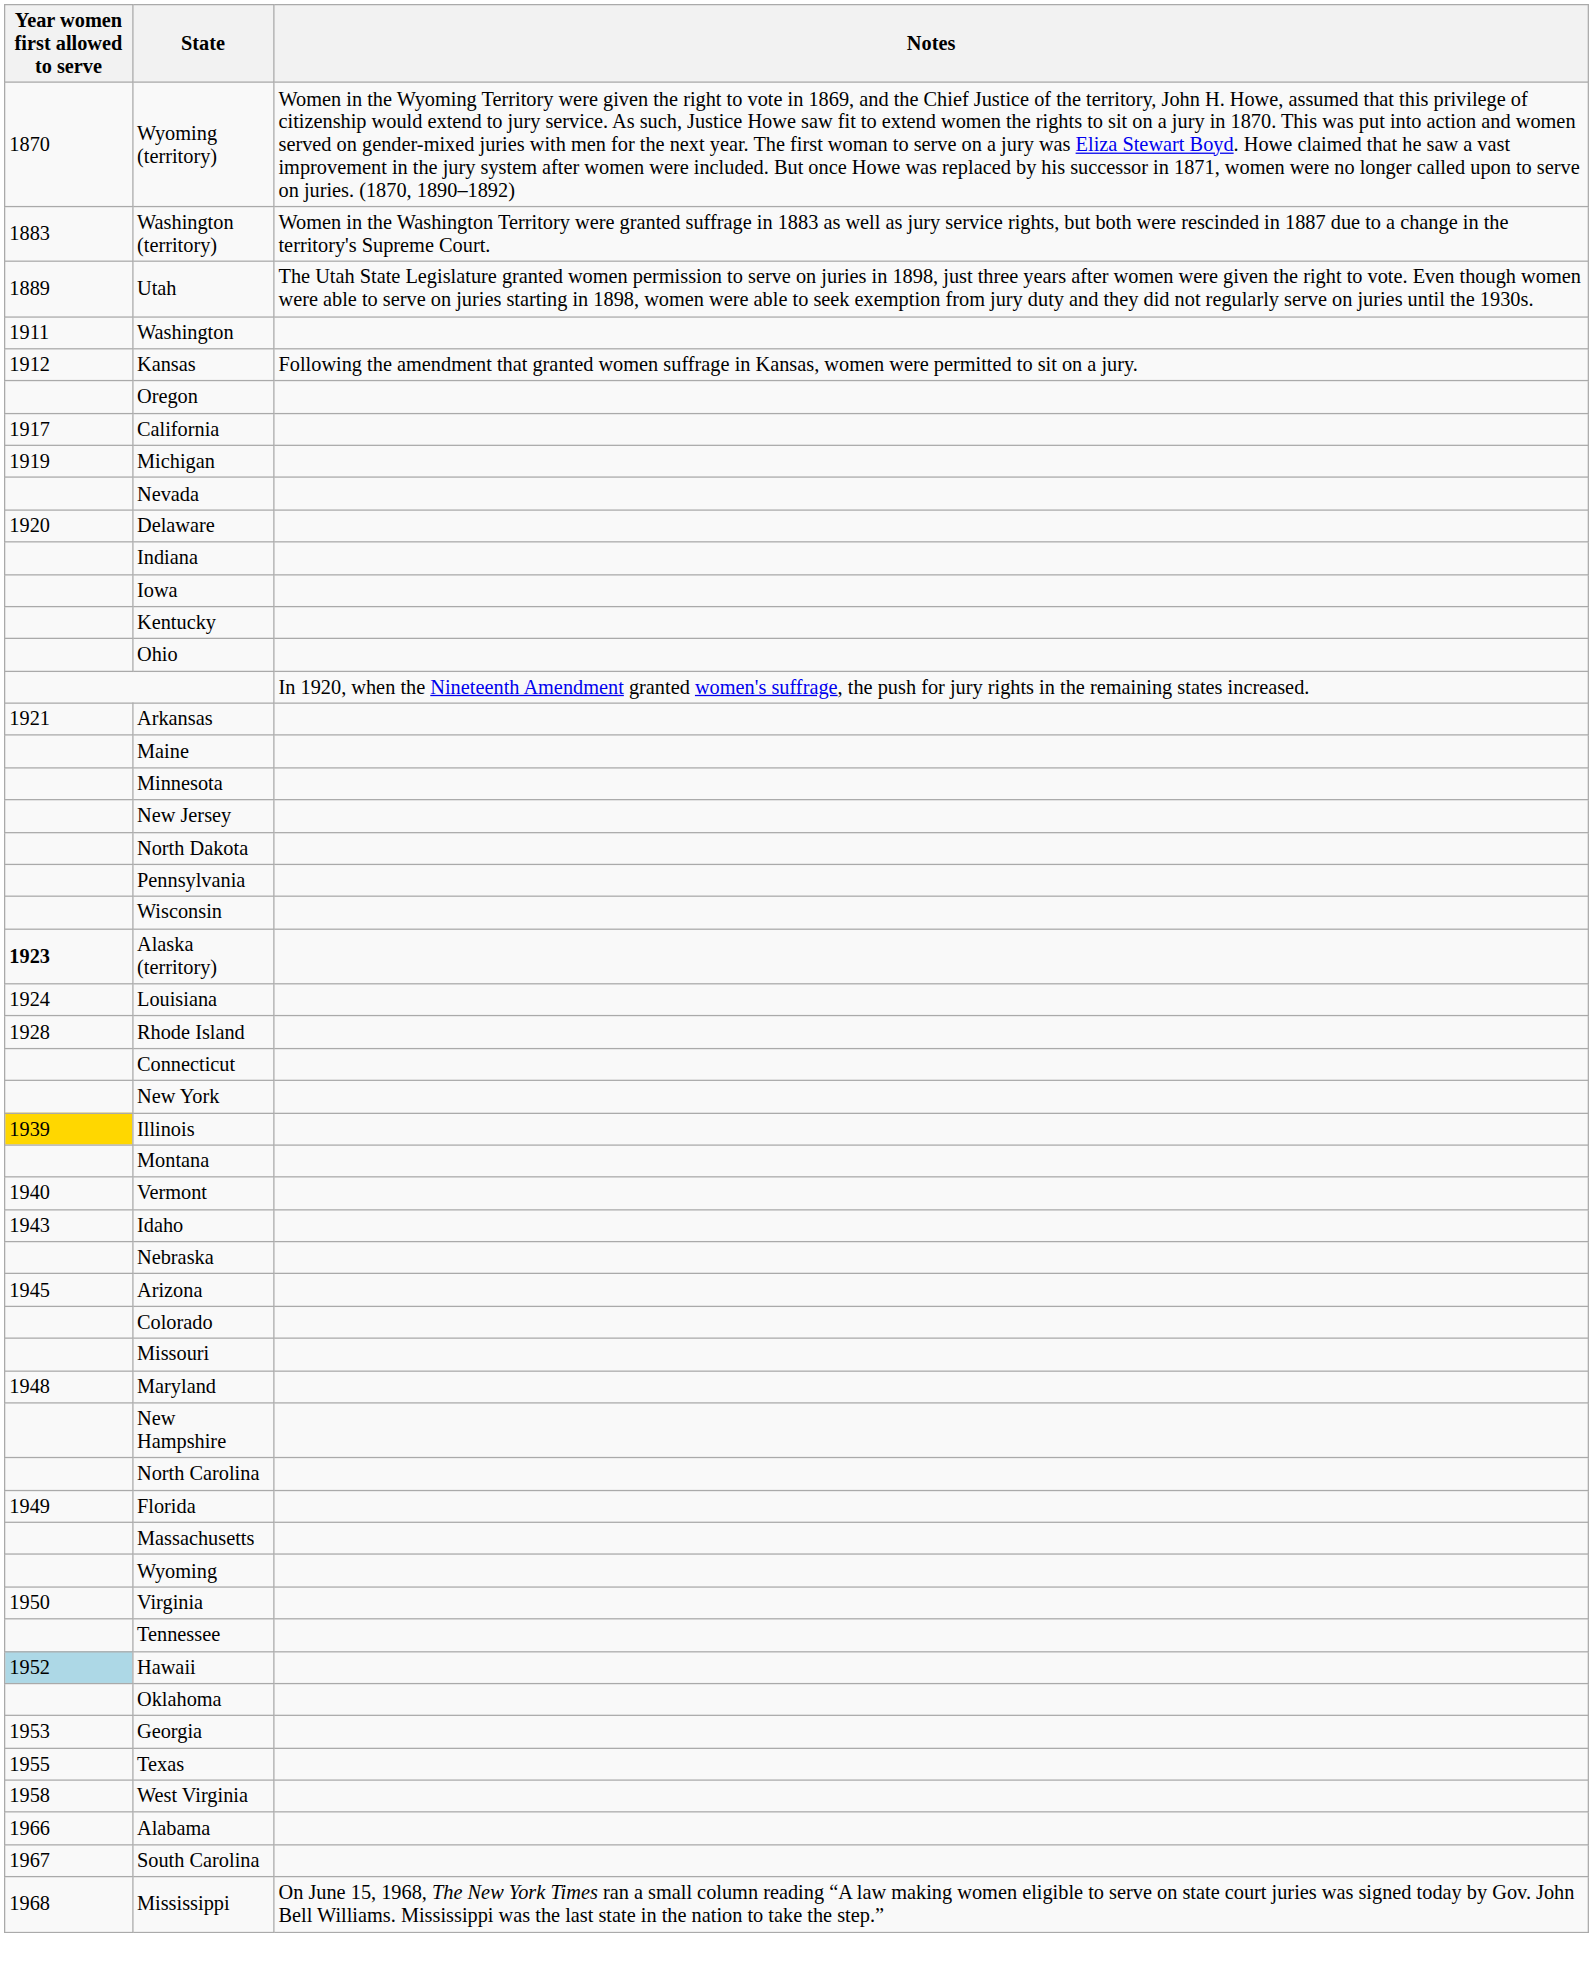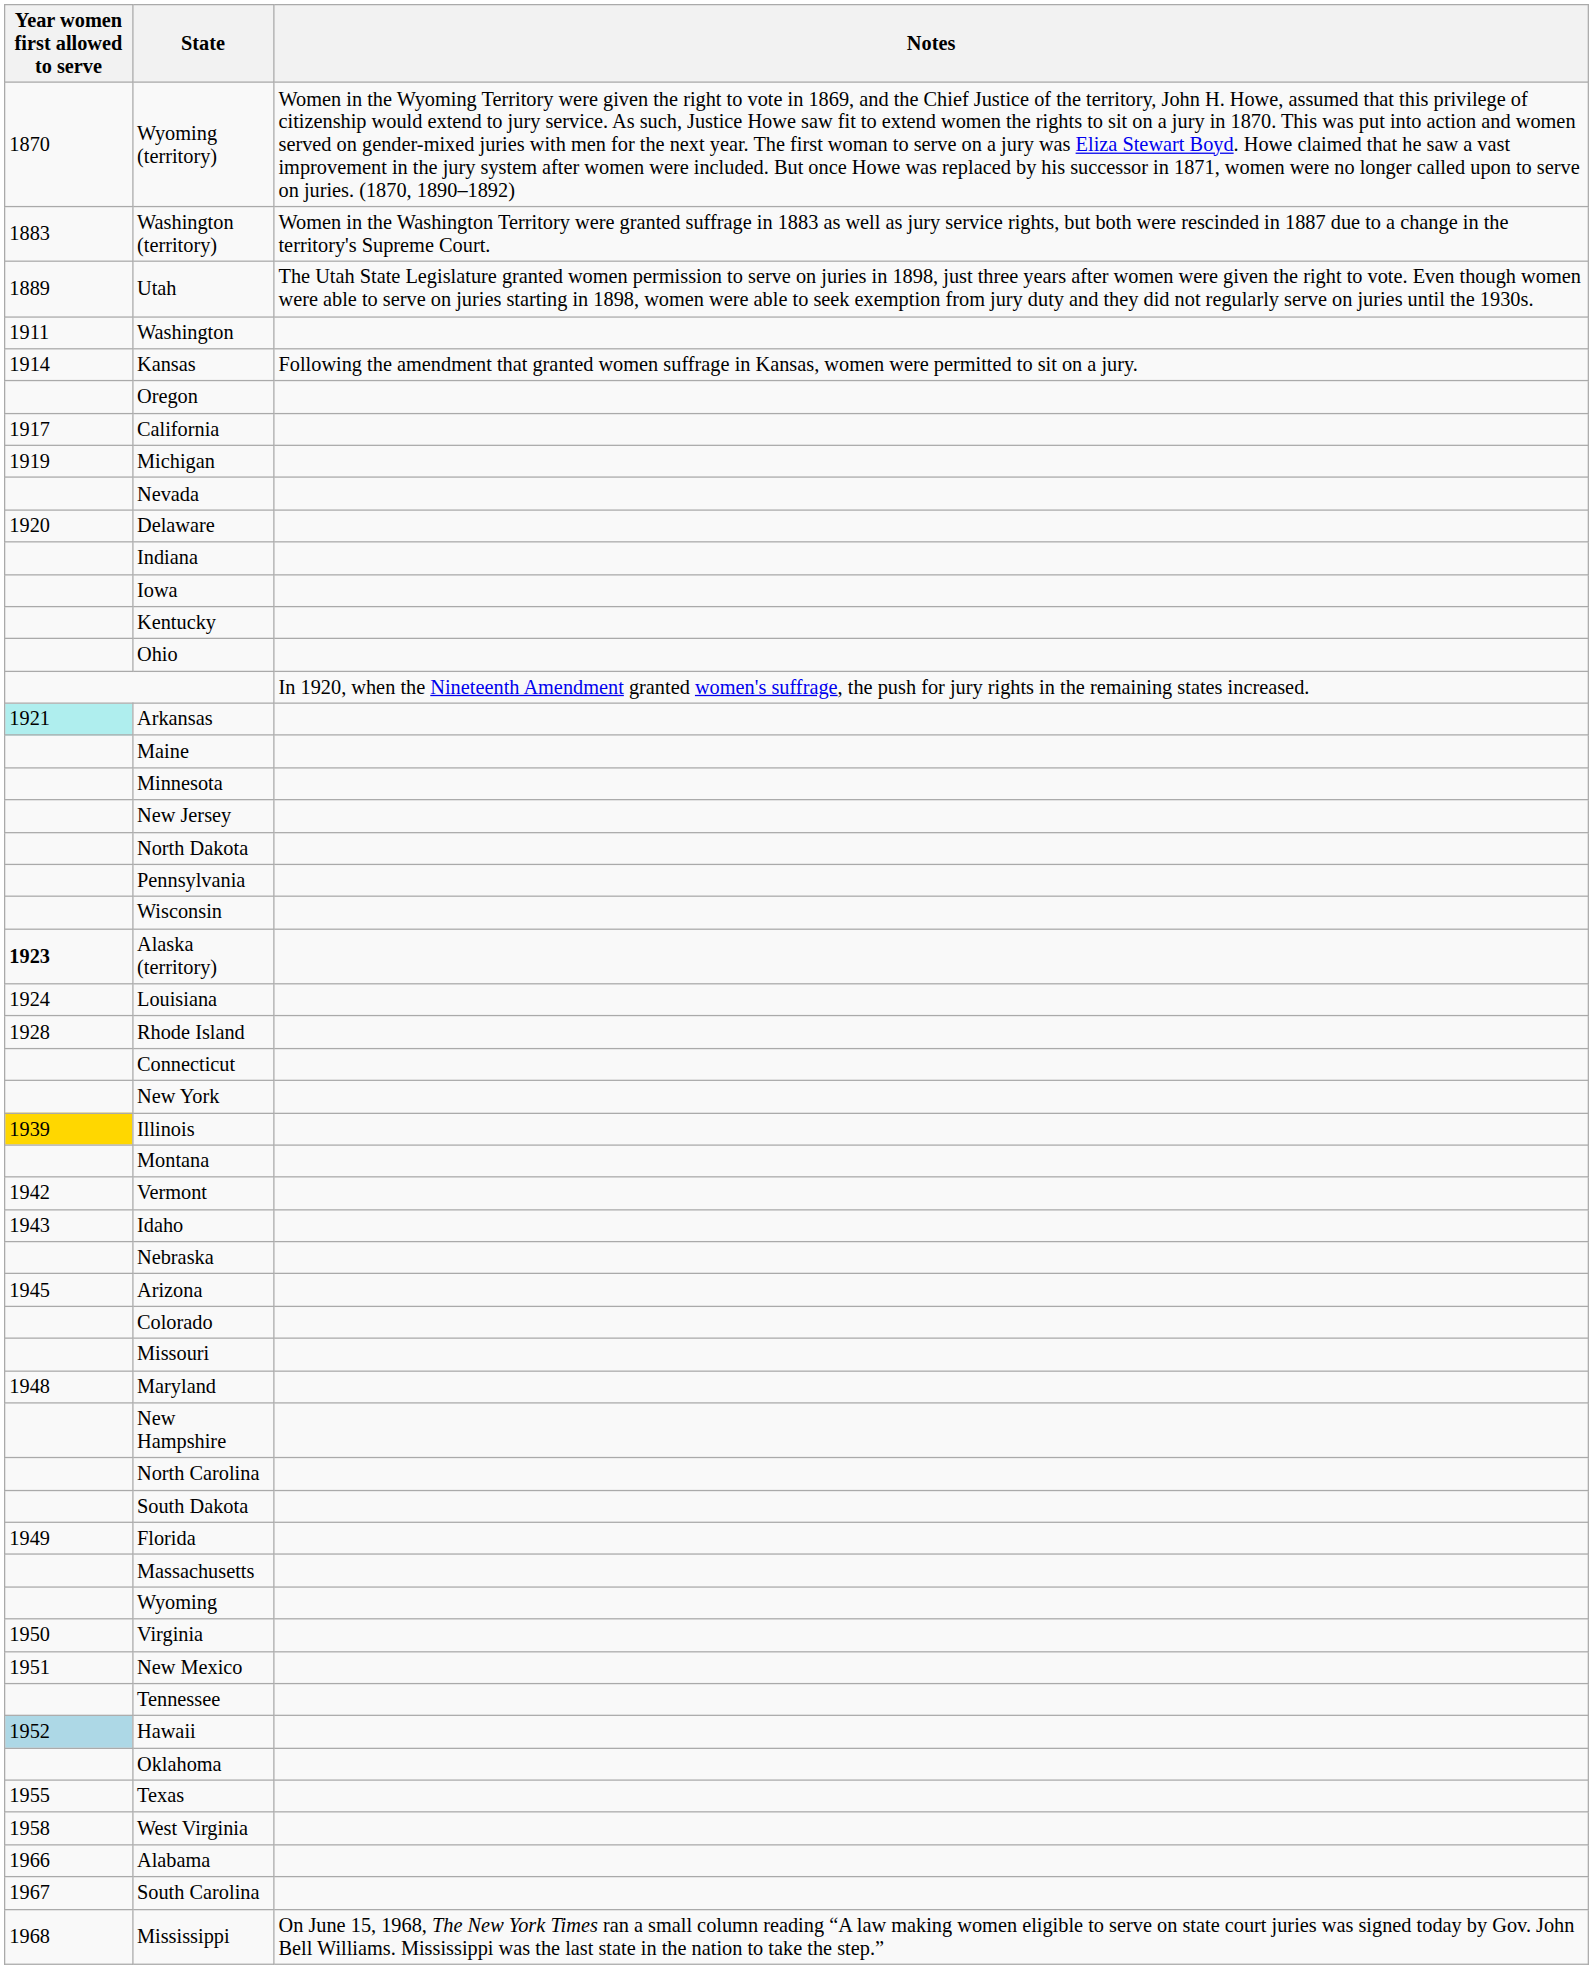 <table class="wikitable">
 <tr>
 <th>Year women first allowed to serve</th>
 <th>State</th>
 <th>Notes</th>
 </tr>
 <tr>
 <td>1870</td>
 <td>Wyoming (territory)</td>
 <td>Women in the Wyoming Territory were given the right to vote in 1869, and the Chief Justice of the territory, John H. Howe, assumed that this privilege of citizenship would extend to jury service. As such, Justice Howe saw fit to extend women the rights to sit on a jury in 1870. This was put into action and women served on gender-mixed juries with men for the next year. The first woman to serve on a jury was <a href='#'>Eliza Stewart Boyd</a>. Howe claimed that he saw a vast improvement in the jury system after women were included. But once Howe was replaced by his successor in 1871, women were no longer called upon to serve on juries. (1870, 1890–1892)</td>
 </tr>
 <tr>
 <td>1883</td>
 <td>Washington (territory)</td>
 <td>Women in the Washington Territory were granted suffrage in 1883 as well as jury service rights, but both were rescinded in 1887 due to a change in the territory's Supreme Court.</td>
 </tr>
 <tr>
 <td>1889</td>
 <td>Utah</td>
 <td>The Utah State Legislature granted women permission to serve on juries in 1898, just three years after women were given the right to vote. Even though women were able to serve on juries starting in 1898, women were able to seek exemption from jury duty and they did not regularly serve on juries until the 1930s.</td>
 </tr>
 <tr>
 <td>1911</td>
 <td>Washington</td>
 <td></td>
 </tr>
 <tr>
-<td>1912</td>
+<td>1914</td>
 <td>Kansas</td>
 <td>Following the amendment that granted women suffrage in Kansas, women were permitted to sit on a jury.</td>
 </tr>
 <tr>
 <td></td>
 <td>Oregon</td>
 <td></td>
 </tr>
 <tr>
 <td>1917</td>
 <td>California</td>
 <td></td>
 </tr>
 <tr>
 <td>1919</td>
 <td>Michigan</td>
 <td></td>
 </tr>
 <tr>
 <td></td>
 <td>Nevada</td>
 <td></td>
 </tr>
 <tr>
 <td>1920</td>
 <td>Delaware</td>
 <td></td>
 </tr>
 <tr>
 <td></td>
 <td>Indiana</td>
 <td></td>
 </tr>
 <tr>
 <td></td>
 <td>Iowa</td>
 <td></td>
 </tr>
 <tr>
 <td></td>
 <td>Kentucky</td>
 <td></td>
 </tr>
 <tr>
 <td></td>
 <td>Ohio</td>
 <td></td>
 </tr>
 <tr>
 <td colspan="2"></td>
 <td>In 1920, when the <a href='#'>Nineteenth Amendment</a> granted <a href='#'>women's suffrage</a>, the push for jury rights in the remaining states increased.</td>
 </tr>
 <tr>
-<td>1921</td>
+<td style="background: paleturquoise;">1921</td>
 <td>Arkansas</td>
 <td></td>
 </tr>
 <tr>
 <td></td>
 <td>Maine</td>
 <td></td>
 </tr>
 <tr>
 <td></td>
 <td>Minnesota</td>
 <td></td>
 </tr>
 <tr>
 <td></td>
 <td>New Jersey</td>
 <td></td>
 </tr>
 <tr>
 <td></td>
 <td>North Dakota</td>
 <td></td>
 </tr>
 <tr>
 <td></td>
 <td>Pennsylvania</td>
 <td></td>
 </tr>
 <tr>
 <td></td>
 <td>Wisconsin</td>
 <td></td>
 </tr>
 <tr>
 <td><strong>1923</strong></td>
 <td>Alaska (territory)</td>
 <td></td>
 </tr>
 <tr>
 <td>1924</td>
 <td>Louisiana</td>
 <td></td>
 </tr>
 <tr>
 <td>1928</td>
 <td>Rhode Island</td>
 <td></td>
 </tr>
 <tr>
 <td></td>
 <td>Connecticut</td>
 <td></td>
 </tr>
 <tr>
 <td></td>
 <td>New York</td>
 <td></td>
 </tr>
 <tr>
 <td style="background: gold;">1939</td>
 <td>Illinois</td>
 <td></td>
 </tr>
 <tr>
 <td></td>
 <td>Montana</td>
 <td></td>
 </tr>
 <tr>
-<td>1940</td>
+<td>1942</td>
 <td>Vermont</td>
 <td></td>
 </tr>
 <tr>
 <td>1943</td>
 <td>Idaho</td>
 <td></td>
 </tr>
 <tr>
 <td></td>
 <td>Nebraska</td>
 <td></td>
 </tr>
 <tr>
 <td>1945</td>
 <td>Arizona</td>
 <td></td>
 </tr>
 <tr>
 <td></td>
 <td>Colorado</td>
 <td></td>
 </tr>
 <tr>
 <td></td>
 <td>Missouri</td>
 <td></td>
 </tr>
 <tr>
 <td>1948</td>
 <td>Maryland</td>
 <td></td>
 </tr>
 <tr>
 <td></td>
 <td>New Hampshire</td>
 <td></td>
 </tr>
 <tr>
 <td></td>
 <td>North Carolina</td>
 <td></td>
 </tr>
 <tr>
+<td></td>
+<td>South Dakota</td>
+<td></td>
+</tr>
+<tr>
 <td>1949</td>
 <td>Florida</td>
 <td></td>
 </tr>
 <tr>
 <td></td>
 <td>Massachusetts</td>
 <td></td>
 </tr>
 <tr>
 <td></td>
 <td>Wyoming</td>
 <td></td>
 </tr>
 <tr>
 <td>1950</td>
 <td>Virginia</td>
 <td></td>
 </tr>
 <tr>
+<td>1951</td>
+<td>New Mexico</td>
+<td></td>
+</tr>
+<tr>
 <td></td>
 <td>Tennessee</td>
 <td></td>
 </tr>
 <tr>
 <td style="background: lightblue;">1952</td>
 <td>Hawaii</td>
 <td></td>
 </tr>
 <tr>
 <td></td>
 <td>Oklahoma</td>
-<td></td>
-</tr>
-<tr>
-<td>1953</td>
-<td>Georgia</td>
 <td></td>
 </tr>
 <tr>
 <td>1955</td>
 <td>Texas</td>
 <td></td>
 </tr>
 <tr>
 <td>1958</td>
 <td>West Virginia</td>
 <td></td>
 </tr>
 <tr>
 <td>1966</td>
 <td>Alabama</td>
 <td></td>
 </tr>
 <tr>
 <td>1967</td>
 <td>South Carolina</td>
 <td></td>
 </tr>
 <tr>
 <td>1968</td>
 <td>Mississippi</td>
 <td>On June 15, 1968, <em>The New York Times</em> ran a small column reading “A law making women eligible to serve on state court juries was signed today by Gov. John Bell Williams. Mississippi was the last state in the nation to take the step.”</td>
 </tr>
 </table>
